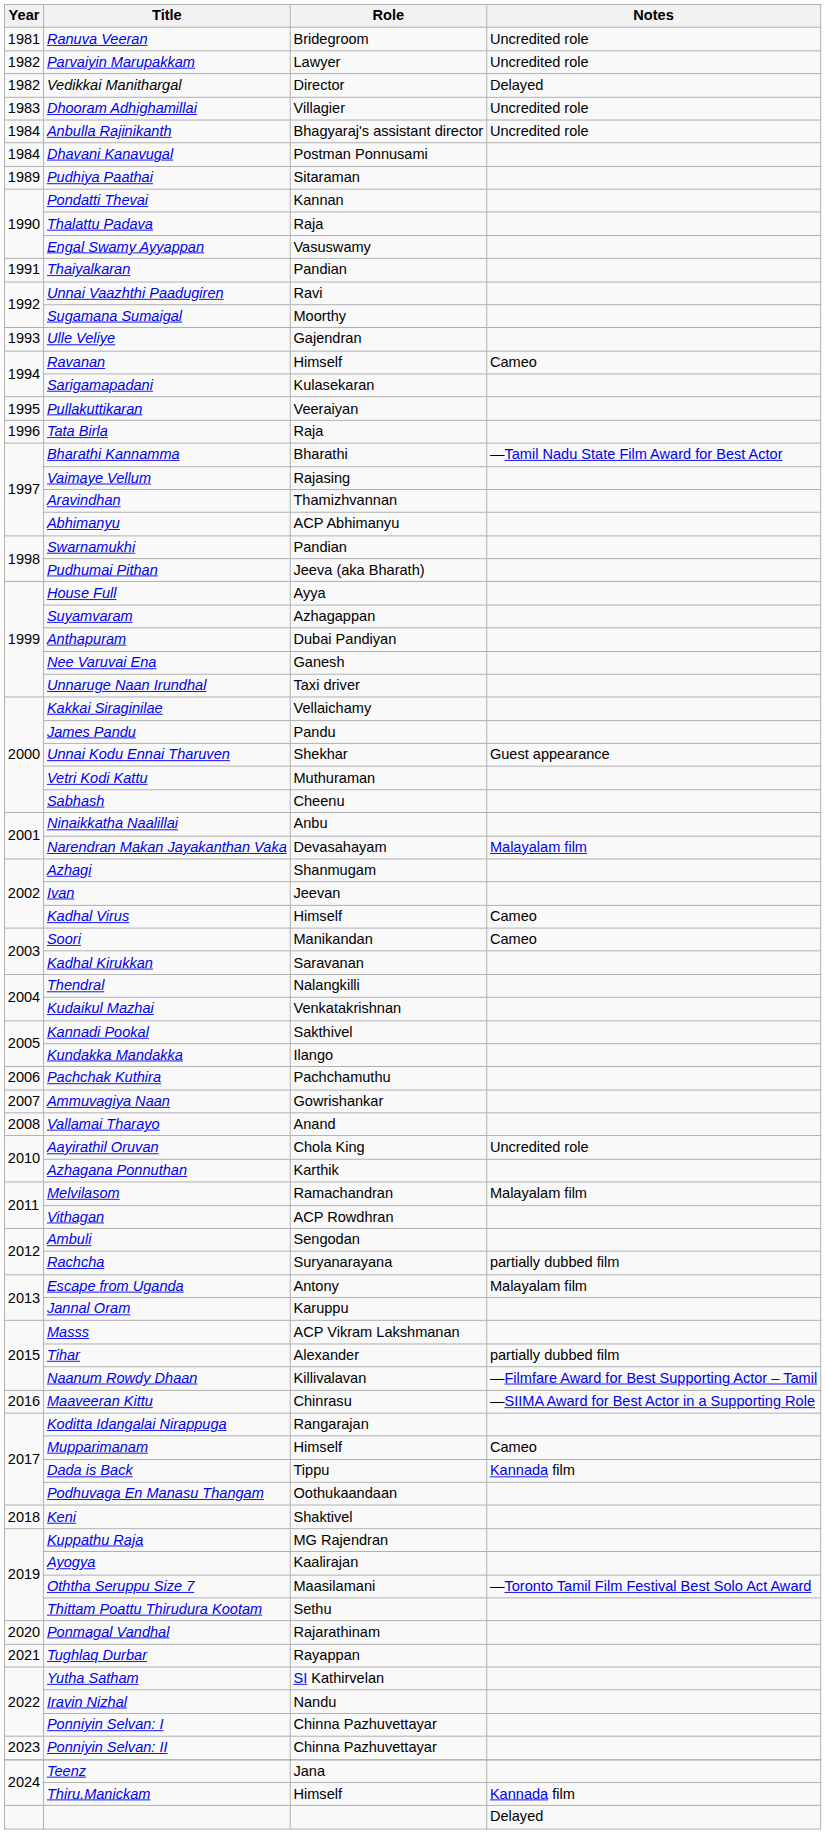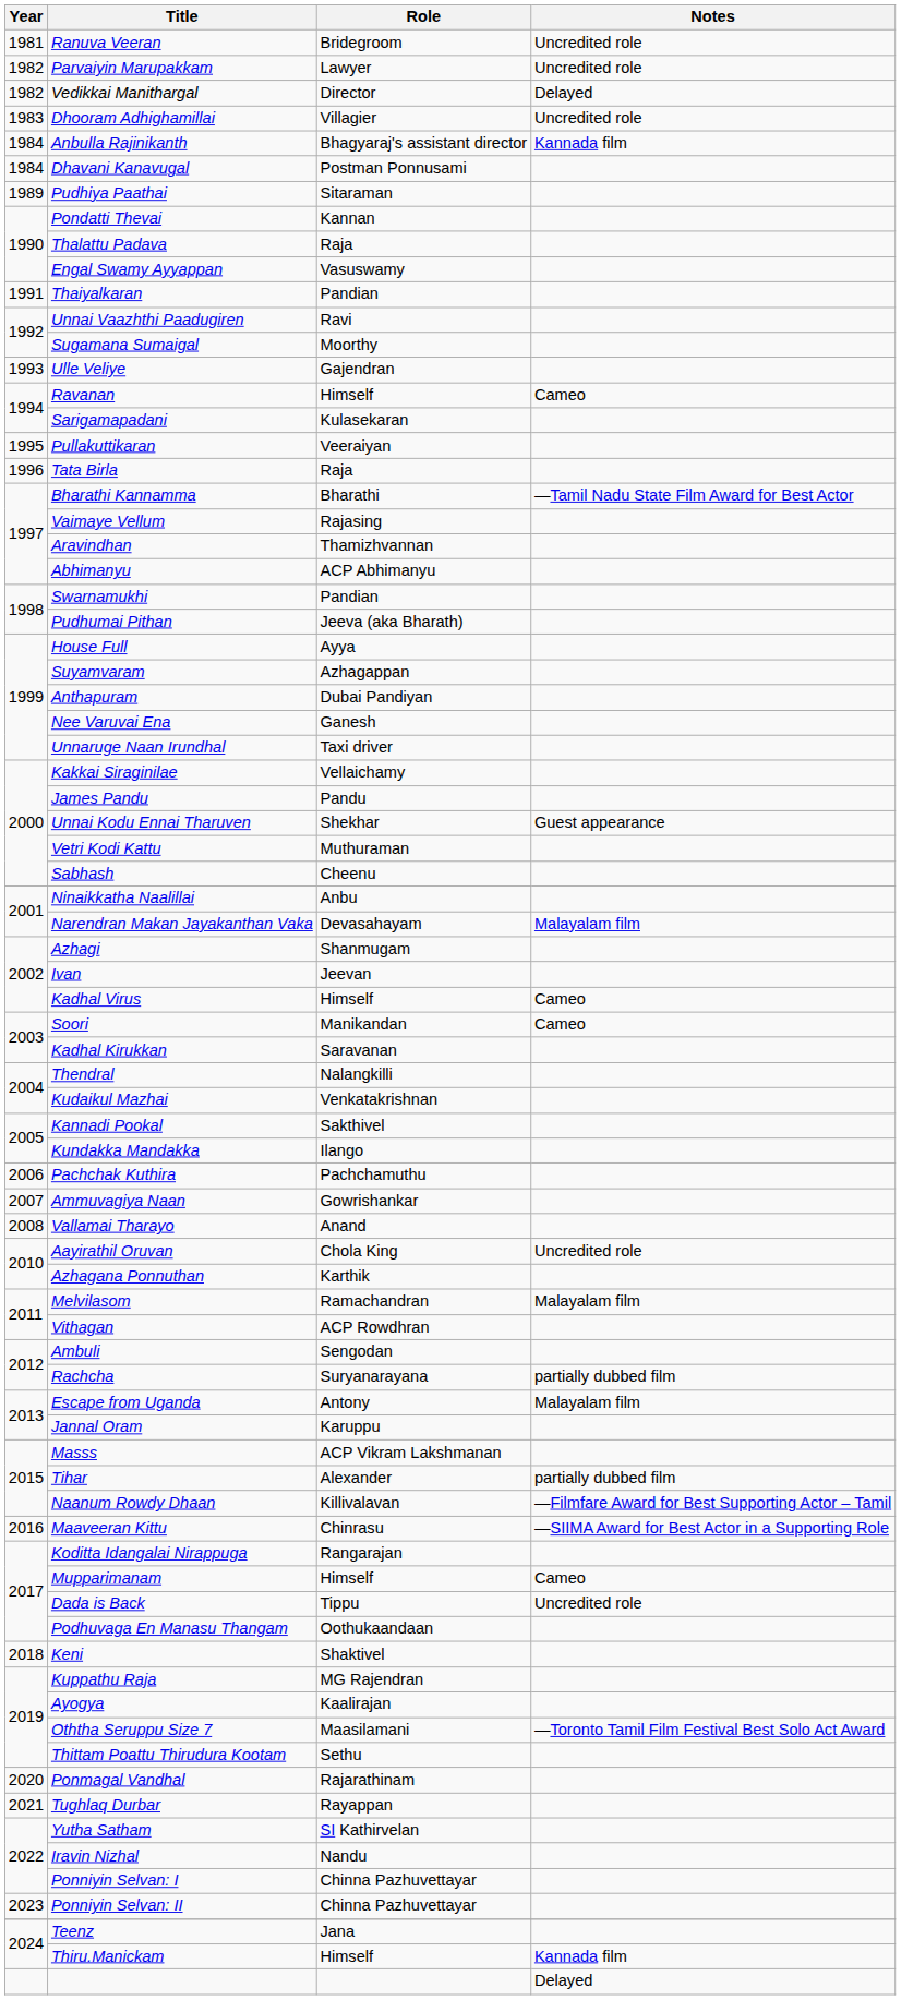 <table class="wikitable sortable">
 <tr>
 <th scope="col">Year</th>
 <th scope="col">Title</th>
 <th scope="col">Role</th>
 <th class="unsortable" scope="col">Notes</th>
 </tr>
 <tr>
 <td>1981</td>
 <td><em><a href='#'>Ranuva Veeran</a></em></td>
 <td>Bridegroom</td>
 <td>Uncredited role</td>
 </tr>
 <tr>
 <td>1982</td>
 <td><em><a href='#'>Parvaiyin Marupakkam</a></em></td>
 <td>Lawyer</td>
 <td>Uncredited role</td>
 </tr>
 <tr>
 <td>1982</td>
 <td><em>Vedikkai Manithargal</em></td>
 <td>Director</td>
 <td>Delayed</td>
 </tr>
 <tr>
 <td>1983</td>
 <td><em><a href='#'>Dhooram Adhighamillai</a></em></td>
 <td>Villagier</td>
 <td>Uncredited role</td>
 </tr>
 <tr>
 <td>1984</td>
 <td><em><a href='#'>Anbulla Rajinikanth</a></em></td>
 <td>Bhagyaraj's assistant director</td>
-<td>Uncredited role</td>
+<td><a href='#'>Kannada</a> film</td>
 </tr>
 <tr>
 <td>1984</td>
 <td><em><a href='#'>Dhavani Kanavugal</a></em></td>
 <td>Postman Ponnusami</td>
 <td></td>
 </tr>
 <tr>
 <td>1989</td>
 <td><em><a href='#'>Pudhiya Paathai</a></em></td>
 <td>Sitaraman</td>
 <td></td>
 </tr>
 <tr>
 <td rowspan="3">1990</td>
 <td><em><a href='#'>Pondatti Thevai</a></em></td>
 <td>Kannan</td>
 <td></td>
 </tr>
 <tr>
 <td><em><a href='#'>Thalattu Padava</a></em></td>
 <td>Raja</td>
 <td></td>
 </tr>
 <tr>
 <td><em><a href='#'>Engal Swamy Ayyappan</a></em></td>
 <td>Vasuswamy</td>
 <td></td>
 </tr>
 <tr>
 <td>1991</td>
 <td><em><a href='#'>Thaiyalkaran</a></em></td>
 <td>Pandian</td>
 <td></td>
 </tr>
 <tr>
 <td rowspan="2">1992</td>
 <td><em><a href='#'>Unnai Vaazhthi Paadugiren</a></em></td>
 <td>Ravi</td>
 <td></td>
 </tr>
 <tr>
 <td><em><a href='#'>Sugamana Sumaigal</a></em></td>
 <td>Moorthy</td>
 <td></td>
 </tr>
 <tr>
 <td>1993</td>
 <td><em><a href='#'>Ulle Veliye</a></em></td>
 <td>Gajendran</td>
 <td></td>
 </tr>
 <tr>
 <td rowspan="2">1994</td>
 <td><em><a href='#'>Ravanan</a></em></td>
 <td>Himself</td>
 <td>Cameo</td>
 </tr>
 <tr>
 <td><em><a href='#'>Sarigamapadani</a></em></td>
 <td>Kulasekaran</td>
 <td></td>
 </tr>
 <tr>
 <td>1995</td>
 <td><em><a href='#'>Pullakuttikaran</a></em></td>
 <td>Veeraiyan</td>
 <td></td>
 </tr>
 <tr>
 <td>1996</td>
 <td><em><a href='#'>Tata Birla</a></em></td>
 <td>Raja</td>
 <td></td>
 </tr>
 <tr>
 <td rowspan="4">1997</td>
 <td><em><a href='#'>Bharathi Kannamma</a></em></td>
 <td>Bharathi</td>
 <td>—<a href='#'>Tamil Nadu State Film Award for Best Actor</a></td>
 </tr>
 <tr>
 <td><em><a href='#'>Vaimaye Vellum</a></em></td>
 <td>Rajasing</td>
 <td></td>
 </tr>
 <tr>
 <td><em><a href='#'>Aravindhan</a></em></td>
 <td>Thamizhvannan</td>
 <td></td>
 </tr>
 <tr>
 <td><em><a href='#'>Abhimanyu</a></em></td>
 <td>ACP Abhimanyu</td>
 <td></td>
 </tr>
 <tr>
 <td rowspan="2">1998</td>
 <td><em><a href='#'>Swarnamukhi</a></em></td>
 <td>Pandian</td>
 <td></td>
 </tr>
 <tr>
 <td><em><a href='#'>Pudhumai Pithan</a></em></td>
 <td>Jeeva (aka Bharath)</td>
 <td></td>
 </tr>
 <tr>
 <td rowspan="5">1999</td>
 <td><em><a href='#'>House Full</a></em></td>
 <td>Ayya</td>
 <td></td>
 </tr>
 <tr>
 <td><em><a href='#'>Suyamvaram</a></em></td>
 <td>Azhagappan</td>
 <td></td>
 </tr>
 <tr>
 <td><em><a href='#'>Anthapuram</a></em></td>
 <td>Dubai Pandiyan</td>
 <td></td>
 </tr>
 <tr>
 <td><em><a href='#'>Nee Varuvai Ena</a></em></td>
 <td>Ganesh</td>
 <td></td>
 </tr>
 <tr>
 <td><em><a href='#'>Unnaruge Naan Irundhal</a></em></td>
 <td>Taxi driver</td>
 <td></td>
 </tr>
 <tr>
 <td rowspan="5">2000</td>
 <td><em><a href='#'>Kakkai Siraginilae</a></em></td>
 <td>Vellaichamy</td>
 <td></td>
 </tr>
 <tr>
 <td><em><a href='#'>James Pandu</a></em></td>
 <td>Pandu</td>
 <td></td>
 </tr>
 <tr>
 <td><em><a href='#'>Unnai Kodu Ennai Tharuven</a></em></td>
 <td>Shekhar</td>
 <td>Guest appearance</td>
 </tr>
 <tr>
 <td><em><a href='#'>Vetri Kodi Kattu</a></em></td>
 <td>Muthuraman</td>
 <td></td>
 </tr>
 <tr>
 <td><em><a href='#'>Sabhash</a></em></td>
 <td>Cheenu</td>
 <td></td>
 </tr>
 <tr>
 <td rowspan="2">2001</td>
 <td><em><a href='#'>Ninaikkatha Naalillai</a></em></td>
 <td>Anbu</td>
 <td></td>
 </tr>
 <tr>
 <td><em><a href='#'>Narendran Makan Jayakanthan Vaka</a></em></td>
 <td>Devasahayam</td>
 <td><a href='#'>Malayalam film</a></td>
 </tr>
 <tr>
 <td rowspan="3">2002</td>
 <td><em><a href='#'>Azhagi</a></em></td>
 <td>Shanmugam</td>
 <td></td>
 </tr>
 <tr>
 <td><em><a href='#'>Ivan</a></em></td>
 <td>Jeevan</td>
 <td></td>
 </tr>
 <tr>
 <td><em><a href='#'>Kadhal Virus</a></em></td>
 <td>Himself</td>
 <td>Cameo</td>
 </tr>
 <tr>
 <td rowspan="2">2003</td>
 <td><em><a href='#'>Soori</a></em></td>
 <td>Manikandan</td>
 <td>Cameo</td>
 </tr>
 <tr>
 <td><em><a href='#'>Kadhal Kirukkan</a></em></td>
 <td>Saravanan</td>
 <td></td>
 </tr>
 <tr>
 <td rowspan="2">2004</td>
 <td><em><a href='#'>Thendral</a></em></td>
 <td>Nalangkilli</td>
 <td></td>
 </tr>
 <tr>
 <td><em><a href='#'>Kudaikul Mazhai</a></em></td>
 <td>Venkatakrishnan</td>
 <td></td>
 </tr>
 <tr>
 <td rowspan="2">2005</td>
 <td><em><a href='#'>Kannadi Pookal</a></em></td>
 <td>Sakthivel</td>
 <td></td>
 </tr>
 <tr>
 <td><em><a href='#'>Kundakka Mandakka</a></em></td>
 <td>Ilango</td>
 <td></td>
 </tr>
 <tr>
 <td>2006</td>
 <td><em><a href='#'>Pachchak Kuthira</a></em></td>
 <td>Pachchamuthu</td>
 <td></td>
 </tr>
 <tr>
 <td>2007</td>
 <td><em><a href='#'>Ammuvagiya Naan</a></em></td>
 <td>Gowrishankar</td>
 <td></td>
 </tr>
 <tr>
 <td>2008</td>
 <td><em><a href='#'>Vallamai Tharayo</a></em></td>
 <td>Anand</td>
 <td></td>
 </tr>
 <tr>
 <td rowspan="2">2010</td>
 <td><em><a href='#'>Aayirathil Oruvan</a></em></td>
 <td>Chola King</td>
 <td>Uncredited role</td>
 </tr>
 <tr>
 <td><em><a href='#'>Azhagana Ponnuthan</a></em></td>
 <td>Karthik</td>
 <td></td>
 </tr>
 <tr>
 <td rowspan="2">2011</td>
 <td><em><a href='#'>Melvilasom</a></em></td>
 <td>Ramachandran</td>
 <td>Malayalam film</td>
 </tr>
 <tr>
 <td><em><a href='#'>Vithagan</a></em></td>
 <td>ACP Rowdhran</td>
 <td></td>
 </tr>
 <tr>
 <td rowspan="2">2012</td>
 <td><em><a href='#'>Ambuli</a></em></td>
 <td>Sengodan</td>
 <td></td>
 </tr>
 <tr>
 <td><em><a href='#'>Rachcha</a></em></td>
 <td>Suryanarayana</td>
 <td>partially dubbed film</td>
 </tr>
 <tr>
 <td rowspan="2">2013</td>
 <td><em><a href='#'>Escape from Uganda</a></em></td>
 <td>Antony</td>
 <td>Malayalam film</td>
 </tr>
 <tr>
 <td><em><a href='#'>Jannal Oram</a></em></td>
 <td>Karuppu</td>
 <td></td>
 </tr>
 <tr>
 <td rowspan="3">2015</td>
 <td><em><a href='#'>Masss</a></em></td>
 <td>ACP Vikram Lakshmanan</td>
 <td></td>
 </tr>
 <tr>
 <td><em><a href='#'>Tihar</a></em></td>
 <td>Alexander</td>
 <td>partially dubbed film</td>
 </tr>
 <tr>
 <td><em><a href='#'>Naanum Rowdy Dhaan</a></em></td>
 <td>Killivalavan</td>
 <td>—<a href='#'>Filmfare Award for Best Supporting Actor&nbsp;– Tamil</a></td>
 </tr>
 <tr>
 <td>2016</td>
 <td><em><a href='#'>Maaveeran Kittu</a></em></td>
 <td>Chinrasu</td>
 <td>—<a href='#'>SIIMA Award for Best Actor in a Supporting Role</a></td>
 </tr>
 <tr>
 <td rowspan="4">2017</td>
 <td><em><a href='#'>Koditta Idangalai Nirappuga</a></em></td>
 <td>Rangarajan</td>
 <td></td>
 </tr>
 <tr>
 <td><em><a href='#'>Mupparimanam</a></em></td>
 <td>Himself</td>
 <td>Cameo</td>
 </tr>
 <tr>
 <td><em><a href='#'>Dada is Back</a></em></td>
 <td>Tippu</td>
-<td><a href='#'>Kannada</a> film</td>
+<td>Uncredited role</td>
 </tr>
 <tr>
 <td><em><a href='#'>Podhuvaga En Manasu Thangam</a></em></td>
 <td>Oothukaandaan</td>
 <td></td>
 </tr>
 <tr>
 <td>2018</td>
 <td><em><a href='#'>Keni</a></em></td>
 <td>Shaktivel</td>
 <td></td>
 </tr>
 <tr>
 <td rowspan="4">2019</td>
 <td><em><a href='#'>Kuppathu Raja</a></em></td>
 <td>MG Rajendran</td>
 <td></td>
 </tr>
 <tr>
 <td><em><a href='#'>Ayogya</a></em></td>
 <td>Kaalirajan</td>
 <td></td>
 </tr>
 <tr>
 <td><em><a href='#'>Oththa Seruppu Size 7</a></em></td>
 <td>Maasilamani</td>
 <td>—<a href='#'>Toronto Tamil Film Festival Best Solo Act Award</a></td>
 </tr>
 <tr>
 <td><em><a href='#'>Thittam Poattu Thirudura Kootam</a></em></td>
 <td>Sethu</td>
 <td></td>
 </tr>
 <tr>
 <td rowspan="1">2020</td>
 <td><em><a href='#'>Ponmagal Vandhal</a></em></td>
 <td>Rajarathinam</td>
 <td></td>
 </tr>
 <tr>
 <td rowspan="1">2021</td>
 <td><em><a href='#'>Tughlaq Durbar</a></em></td>
 <td>Rayappan</td>
 <td></td>
 </tr>
 <tr>
 <td rowspan="3">2022</td>
 <td><em><a href='#'>Yutha Satham</a></em></td>
 <td><a href='#'>SI</a> Kathirvelan</td>
 <td></td>
 </tr>
 <tr>
 <td><em><a href='#'>Iravin Nizhal</a></em></td>
 <td>Nandu</td>
 <td></td>
 </tr>
 <tr>
 <td><em><a href='#'>Ponniyin Selvan: I</a></em></td>
 <td>Chinna Pazhuvettayar</td>
 <td></td>
 </tr>
 <tr>
 <td>2023</td>
 <td><em><a href='#'>Ponniyin Selvan: II</a></em></td>
 <td>Chinna Pazhuvettayar</td>
 <td></td>
 </tr>
 <tr>
 </tr>
 <tr>
 <td rowspan="2">2024</td>
 <td><em><a href='#'>Teenz</a></em></td>
 <td>Jana</td>
 <td></td>
 </tr>
 <tr>
 <td><em><a href='#'>Thiru.Manickam</a></em></td>
 <td>Himself</td>
 <td><a href='#'>Kannada</a> film</td>
 </tr>
 <tr>
 <td></td>
 <td></td>
 <td></td>
 <td>Delayed</td>
 </tr>
 </table>
